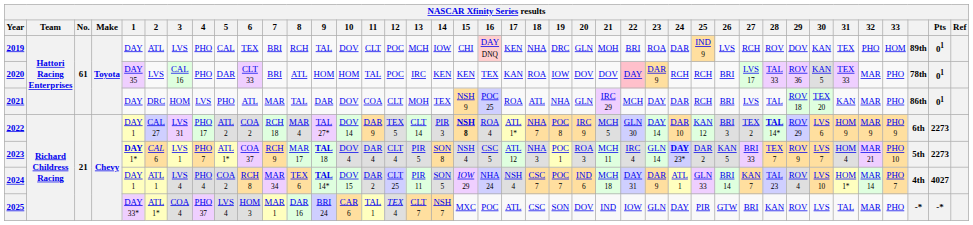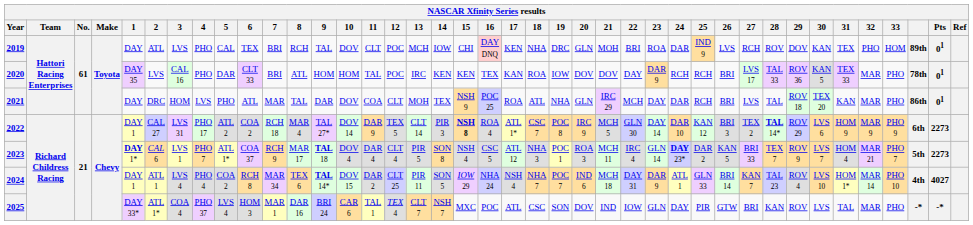 <table class="wikitable" style="text-align:center; font-size:75%">
 <tr>
 <th colspan=40><a href='#'>NASCAR Xfinity Series</a> results</th>
 </tr>
 <tr>
 <th>Year</th>
 <th>Team</th>
 <th>No.</th>
 <th>Make</th>
 <th>1</th>
 <th>2</th>
 <th>3</th>
 <th>4</th>
 <th>5</th>
 <th>6</th>
 <th>7</th>
 <th>8</th>
 <th>9</th>
 <th>10</th>
 <th>11</th>
 <th>12</th>
 <th>13</th>
 <th>14</th>
 <th>15</th>
 <th>16</th>
 <th>17</th>
 <th>18</th>
 <th>19</th>
 <th>20</th>
 <th>21</th>
 <th>22</th>
 <th>23</th>
 <th>24</th>
 <th>25</th>
 <th>26</th>
 <th>27</th>
 <th>28</th>
 <th>29</th>
 <th>30</th>
 <th>31</th>
 <th>32</th>
 <th>33</th>
 <th></th>
 <th>Pts</th>
 <th>Ref</th>
 </tr>
 <tr>
 <th><a href='#'>2019</a></th>
 <th rowspan=3><a href='#'>Hattori Racing Enterprises</a></th>
 <th rowspan=3>61</th>
 <th rowspan=3><a href='#'>Toyota</a></th>
 <td><a href='#'>DAY</a></td>
 <td><a href='#'>ATL</a></td>
 <td><a href='#'>LVS</a></td>
 <td><a href='#'>PHO</a></td>
 <td><a href='#'>CAL</a></td>
 <td><a href='#'>TEX</a></td>
 <td><a href='#'>BRI</a></td>
 <td><a href='#'>RCH</a></td>
 <td><a href='#'>TAL</a></td>
 <td><a href='#'>DOV</a></td>
 <td><a href='#'>CLT</a></td>
 <td><a href='#'>POC</a></td>
 <td><a href='#'>MCH</a></td>
 <td><a href='#'>IOW</a></td>
 <td><a href='#'>CHI</a></td>
 <td style="background:#FFCFCF;"><a href='#'>DAY</a><br><small>DNQ</small></td>
 <td><a href='#'>KEN</a></td>
 <td><a href='#'>NHA</a></td>
 <td><a href='#'>DRC</a></td>
 <td><a href='#'>GLN</a></td>
 <td><a href='#'>MOH</a></td>
 <td><a href='#'>BRI</a></td>
 <td><a href='#'>ROA</a></td>
 <td><a href='#'>DAR</a></td>
 <td style="background:#FFDF9F;"><a href='#'>IND</a><br><small>9</small></td>
 <td><a href='#'>LVS</a></td>
 <td><a href='#'>RCH</a></td>
 <td><a href='#'>ROV</a></td>
 <td><a href='#'>DOV</a></td>
 <td><a href='#'>KAN</a></td>
 <td><a href='#'>TEX</a></td>
 <td><a href='#'>PHO</a></td>
 <td><a href='#'>HOM</a></td>
 <th>89th</th>
 <th>0<sup>1</sup></th>
 <th></th>
 </tr>
 <tr>
 <th><a href='#'>2020</a></th>
 <td style="background:#EFCFFF;"><a href='#'>DAY</a><br><small>35</small></td>
 <td><a href='#'>LVS</a></td>
 <td style="background:#DFFFDF;"><a href='#'>CAL</a><br><small>16</small></td>
 <td><a href='#'>PHO</a></td>
 <td><a href='#'>DAR</a></td>
 <td style="background:#EFCFFF;"><a href='#'>CLT</a><br><small>33</small></td>
 <td><a href='#'>BRI</a></td>
 <td><a href='#'>ATL</a></td>
 <td><a href='#'>HOM</a></td>
 <td><a href='#'>HOM</a></td>
 <td><a href='#'>TAL</a></td>
 <td><a href='#'>POC</a></td>
 <td><a href='#'>IRC</a></td>
 <td><a href='#'>KEN</a></td>
 <td><a href='#'>KEN</a></td>
 <td><a href='#'>TEX</a></td>
 <td><a href='#'>KAN</a></td>
 <td><a href='#'>ROA</a></td>
 <td><a href='#'>IOW</a></td>
 <td><a href='#'>DOV</a></td>
 <td><a href='#'>DOV</a></td>
-<td style="background: pink;"><a href='#'>DAY</a></td>
+<td><a href='#'>DAY</a></td>
 <td style="background:#FFDF9F;"><a href='#'>DAR</a><br><small>9</small></td>
 <td><a href='#'>RCH</a></td>
 <td><a href='#'>RCH</a></td>
 <td><a href='#'>BRI</a></td>
 <td style="background:#DFFFDF;"><a href='#'>LVS</a><br><small>17</small></td>
 <td style="background:#EFCFFF;"><a href='#'>TAL</a><br><small>33</small></td>
 <td style="background:#EFCFFF;"><a href='#'>ROV</a><br><small>36</small></td>
 <td style="background:#DFDFDF;"><a href='#'>KAN</a><br><small>5</small></td>
 <td style="background:#EFCFFF;"><a href='#'>TEX</a><br><small>33</small></td>
 <td><a href='#'>MAR</a></td>
 <td><a href='#'>PHO</a></td>
 <th>78th</th>
 <th>0<sup>1</sup></th>
 <th></th>
 </tr>
 <tr>
 <th><a href='#'>2021</a></th>
 <td><a href='#'>DAY</a></td>
 <td><a href='#'>DRC</a></td>
 <td><a href='#'>HOM</a></td>
 <td><a href='#'>LVS</a></td>
 <td><a href='#'>PHO</a></td>
 <td><a href='#'>ATL</a></td>
 <td><a href='#'>MAR</a></td>
 <td><a href='#'>TAL</a></td>
 <td><a href='#'>DAR</a></td>
 <td><a href='#'>DOV</a></td>
 <td><a href='#'>COA</a></td>
 <td><a href='#'>CLT</a></td>
 <td><a href='#'>MOH</a></td>
 <td><a href='#'>TEX</a></td>
 <td style="background:#FFDF9F;"><a href='#'>NSH</a><br><small>9</small></td>
 <td style="background:#CFCFFF;"><a href='#'>POC</a><br><small>25</small></td>
 <td><a href='#'>ROA</a></td>
 <td><a href='#'>ATL</a></td>
 <td><a href='#'>NHA</a></td>
 <td><a href='#'>GLN</a></td>
 <td style="background:#EFCFFF;"><a href='#'>IRC</a><br><small>29</small></td>
 <td><a href='#'>MCH</a></td>
 <td><a href='#'>DAY</a></td>
 <td><a href='#'>DAR</a></td>
 <td><a href='#'>RCH</a></td>
 <td><a href='#'>BRI</a></td>
 <td><a href='#'>LVS</a></td>
 <td><a href='#'>TAL</a></td>
 <td style="background:#DFFFDF;"><a href='#'>ROV</a><br><small>18</small></td>
 <td style="background:#DFFFDF;"><a href='#'>TEX</a><br><small>20</small></td>
 <td><a href='#'>KAN</a></td>
 <td><a href='#'>MAR</a></td>
 <td><a href='#'>PHO</a></td>
 <th>86th</th>
 <th>0<sup>1</sup></th>
 <th></th>
 </tr>
 <tr>
 <th><a href='#'>2022</a></th>
 <th rowspan=4><a href='#'>Richard Childress Racing</a></th>
 <th rowspan=4>21</th>
 <th rowspan=4><a href='#'>Chevy</a></th>
 <td style="background:#FFFFBF;"><a href='#'>DAY</a><br><small>1</small></td>
 <td style="background:#CFCFFF;"><a href='#'>CAL</a><br><small>27</small></td>
 <td style="background:#EFCFFF;"><a href='#'>LVS</a><br><small>31</small></td>
 <td style="background:#DFFFDF;"><a href='#'>PHO</a><br><small>17</small></td>
 <td style="background:#DFDFDF;"><a href='#'>ATL</a><br><small>2</small></td>
 <td style="background:#DFDFDF;"><a href='#'>COA</a><br><small>2</small></td>
 <td style="background:#DFFFDF;"><a href='#'>RCH</a><br><small>18</small></td>
 <td style="background:#DFDFDF;"><a href='#'>MAR</a><br><small>4</small></td>
 <td style="background:#EFCFFF;"><a href='#'>TAL</a><br><small>27*</small></td>
 <td style="background:#DFFFDF;"><a href='#'>DOV</a><br><small>14</small></td>
 <td style="background:#FFDF9F;"><a href='#'>DAR</a><br><small>9</small></td>
 <td style="background:#DFDFDF;"><a href='#'>TEX</a><br><small>5</small></td>
 <td style="background:#DFFFDF;"><a href='#'>CLT</a><br><small>14</small></td>
 <td style="background:#DFDFDF;"><a href='#'>PIR</a><br><small>3</small></td>
 <td style="background:#FFDF9F;"><strong><a href='#'>NSH</a><br><small>8</small></strong></td>
 <td style="background:#DFDFDF;"><a href='#'>ROA</a><br><small>4</small></td>
 <td style="background:#FFFFBF;"><a href='#'>ATL</a><br><small>1*</small></td>
-<td style="background:#FFDF9F;"><a href='#'>NHA</a><br><small>7</small></td>
+<td style="background:#FFDF9F;"><a href='#'>CSC</a><br><small>7</small></td>
 <td style="background:#FFDF9F;"><a href='#'>POC</a><br><small>8</small></td>
 <td style="background:#FFDF9F;"><a href='#'>IRC</a><br><small>9</small></td>
 <td style="background:#DFDFDF;"><a href='#'>MCH</a><br><small>5</small></td>
 <td style="background:#CFCFFF;"><a href='#'>GLN</a><br><small>30</small></td>
 <td style="background:#DFFFDF;"><a href='#'>DAY</a><br><small>14</small></td>
 <td style="background:#FFDF9F;"><a href='#'>DAR</a><br><small>10</small></td>
 <td style="background:#DFFFDF;"><a href='#'>KAN</a><br><small>12</small></td>
 <td style="background:#DFDFDF;"><a href='#'>BRI</a><br><small>3</small></td>
 <td style="background:#DFDFDF;"><a href='#'>TEX</a><br><small>2</small></td>
 <td style="background:#DFFFDF;"><strong><a href='#'>TAL</a></strong><br><small>14*</small></td>
 <td style="background:#CFCFFF;"><a href='#'>ROV</a><br><small>29</small></td>
 <td style="background:#FFDF9F;"><a href='#'>LVS</a><br><small>6</small></td>
 <td style="background:#FFDF9F;"><a href='#'>HOM</a><br><small>9</small></td>
 <td style="background:#FFDF9F;"><a href='#'>MAR</a><br><small>9</small></td>
 <td style="background:#FFDF9F;"><a href='#'>PHO</a><br><small>9</small></td>
 <th>6th</th>
 <th>2273</th>
 <th></th>
 </tr>
 <tr>
 <th><a href='#'>2023</a></th>
 <td style="background:#FFFFBF;"><strong><a href='#'>DAY</a></strong><br><small>1*</small></td>
 <td style="background:#FFDF9F;"><em><a href='#'>CAL</a></em><br><small>6</small></td>
 <td style="background:#FFFFBF;"><a href='#'>LVS</a><br><small>1</small></td>
 <td style="background:#FFDF9F;"><a href='#'>PHO</a><br><small>7</small></td>
 <td style="background:#FFFFBF;"><a href='#'>ATL</a><br><small>1*</small></td>
 <td style="background:#EFCFFF;"><a href='#'>COA</a><br><small>37</small></td>
 <td style="background:#FFDF9F;"><a href='#'>RCH</a><br><small>9</small></td>
 <td style="background:#DFFFDF;"><a href='#'>MAR</a><br><small>17</small></td>
 <td style="background:#DFFFDF;"><strong><a href='#'>TAL</a></strong><br><small>18</small></td>
 <td style="background:#DFDFDF;"><a href='#'>DOV</a><br><small>4</small></td>
 <td style="background:#DFDFDF;"><a href='#'>DAR</a><br><small>4</small></td>
 <td style="background:#DFDFDF;"><a href='#'>CLT</a><br><small>4</small></td>
 <td style="background:#DFDFDF;"><a href='#'>PIR</a><br><small>5</small></td>
 <td style="background:#FFDF9F;"><a href='#'>SON</a><br><small>8</small></td>
 <td style="background:#DFDFDF;"><a href='#'>NSH</a><br><small>4</small></td>
 <td style="background:#DFDFDF;"><a href='#'>CSC</a><br><small>5</small></td>
 <td style="background:#DFFFDF;"><a href='#'>ATL</a><br><small>12</small></td>
 <td style="background:#DFDFDF;"><a href='#'>NHA</a><br><small>3</small></td>
 <td style="background:#FFFFBF;"><a href='#'>POC</a><br><small>1</small></td>
 <td style="background:#DFDFDF;"><a href='#'>ROA</a><br><small>3</small></td>
 <td style="background:#DFFFDF;"><a href='#'>MCH</a><br><small>11</small></td>
 <td style="background:#DFDFDF;"><a href='#'>IRC</a><br><small>4</small></td>
 <td style="background:#DFFFDF;"><a href='#'>GLN</a><br><small>14</small></td>
 <td style="background:#CFCFFF;"><strong><a href='#'>DAY</a></strong><br><small>23*</small></td>
 <td style="background:#DFDFDF;"><a href='#'>DAR</a><br><small>2</small></td>
 <td style="background:#DFDFDF;"><a href='#'>KAN</a><br><small>5</small></td>
 <td style="background:#EFCFFF;"><a href='#'>BRI</a><br><small>33</small></td>
 <td style="background:#FFDF9F;"><a href='#'>TEX</a><br><small>7</small></td>
 <td style="background:#FFDF9F;"><a href='#'>ROV</a><br><small>9</small></td>
 <td style="background:#FFDF9F;"><a href='#'>LVS</a><br><small>7</small></td>
 <td style="background:#DFDFDF;"><a href='#'>HOM</a><br><small>4</small></td>
 <td style="background:#EFCFFF;"><a href='#'>MAR</a><br><small>21</small></td>
-<td style="background:#FFDF9F;"><a href='#'>PHO</a><br><small>10</small></td>
+<td style="background:#FFDF9F;"><a href='#'>PHO</a><br><small>7</small></td>
 <th>5th</th>
 <th>2273</th>
 <th></th>
 </tr>
 <tr>
 <th><a href='#'>2024</a></th>
 <td style="background:#FFFFBF;"><a href='#'>DAY</a><br><small>1</small></td>
 <td style="background:#FFFFBF;"><a href='#'>ATL</a><br><small>1</small></td>
 <td style="background:#DFDFDF;"><a href='#'>LVS</a><br><small>4</small></td>
 <td style="background:#DFDFDF;"><a href='#'>PHO</a><br><small>4</small></td>
 <td style="background:#DFDFDF;"><a href='#'>COA</a><br><small>2</small></td>
 <td style="background:#FFDF9F;"><a href='#'>RCH</a><br><small>8</small></td>
 <td style="background:#EFCFFF;"><a href='#'>MAR</a><br><small>34</small></td>
 <td style="background:#FFDF9F;"><a href='#'>TEX</a><br><small>6</small></td>
 <td style="background:#DFFFDF;"><strong><a href='#'>TAL</a></strong><br><small>14*</small></td>
 <td style="background:#DFFFDF;"><a href='#'>DOV</a><br><small>15</small></td>
 <td style="background:#DFDFDF;"><a href='#'>DAR</a><br><small>2</small></td>
 <td style="background:#CFCFFF;"><a href='#'>CLT</a><br><small>25</small></td>
 <td style="background:#DFFFDF;"><a href='#'>PIR</a><br><small>11</small></td>
 <td style="background:#DFDFDF;"><a href='#'>SON</a><br><small>5</small></td>
 <td style="background:#EFCFFF;"><em><a href='#'>IOW</a></em><br><small>29</small></td>
 <td style="background:#CFCFFF;"><a href='#'>NHA</a><br><small>24</small></td>
 <td style="background:#DFDFDF;"><a href='#'>NSH</a><br><small>4</small></td>
-<td style="background:#FFDF9F;"><a href='#'>CSC</a><br><small>7</small></td>
+<td style="background:#FFDF9F;"><a href='#'>NHA</a><br><small>7</small></td>
 <td style="background:#FFDF9F;"><a href='#'>POC</a><br><small>7</small></td>
 <td style="background:#FFDF9F;"><a href='#'>IND</a><br><small>6</small></td>
 <td style="background:#DFFFDF;"><a href='#'>MCH</a><br><small>18</small></td>
 <td style="background:#CFCFFF;"><a href='#'>DAY</a><br><small>31</small></td>
 <td style="background:#FFDF9F;"><a href='#'>DAR</a><br><small>9</small></td>
 <td style="background:#FFFFBF;"><a href='#'>ATL</a><br><small>1</small></td>
 <td style="background:#EFCFFF;"><a href='#'>GLN</a><br><small>33</small></td>
 <td style="background:#DFFFDF;"><a href='#'>BRI</a><br><small>14</small></td>
 <td style="background:#FFDF9F;"><a href='#'>KAN</a><br><small>7</small></td>
 <td style="background:#CFCFFF;"><a href='#'>TAL</a><br><small>23</small></td>
 <td style="background:#DFDFDF;"><a href='#'>ROV</a><br><small>4</small></td>
 <td style="background:#FFDF9F;"><a href='#'>LVS</a><br><small>10</small></td>
 <td style="background:#FFFFBF;"><a href='#'>HOM</a><br><small>1*</small></td>
 <td style="background:#DFFFDF;"><a href='#'>MAR</a><br><small>14</small></td>
-<td style="background:#FFDF9F;"><a href='#'>PHO</a><br><small>7</small></td>
+<td style="background:#FFDF9F;"><a href='#'>PHO</a><br><small>10</small></td>
 <th>4th</th>
 <th>4027</th>
 <th></th>
 </tr>
 <tr>
 <th><a href='#'>2025</a></th>
 <td style="background:#EFCFFF;"><a href='#'>DAY</a><br><small>33*</small></td>
 <td style="background:#FFFFBF;"><a href='#'>ATL</a><br><small>1*</small></td>
 <td style="background:#DFDFDF;"><a href='#'>COA</a><br><small>4</small></td>
 <td style="background:#EFCFFF;"><a href='#'>PHO</a><br><small>37</small></td>
 <td style="background:#DFDFDF;"><a href='#'>LVS</a><br><small>4</small></td>
 <td style="background:#DFDFDF;"><a href='#'>HOM</a><br><small>3</small></td>
 <td style="background:#FFFFBF;"><a href='#'>MAR</a><br><small>1</small></td>
 <td style="background:#DFFFDF;"><a href='#'>DAR</a><br><small>16</small></td>
 <td style="background:#CFCFFF;"><a href='#'>BRI</a><br><small>24</small></td>
 <td style="background:#FFDF9F;"><a href='#'>CAR</a><br><small>6</small></td>
 <td style="background:#FFFFBF;"><a href='#'>TAL</a><br><small>1</small></td>
 <td style="background:#DFDFDF;"><em><a href='#'>TEX</a></em><br><small>4</small></td>
 <td style="background:#FFDF9F;"><a href='#'>CLT</a><br><small>7</small></td>
 <td style="background:#FFDF9F;"><a href='#'>NSH</a><br><small>7</small></td>
 <td><a href='#'>MXC</a></td>
 <td><a href='#'>POC</a></td>
 <td><a href='#'>ATL</a></td>
 <td><a href='#'>CSC</a></td>
 <td><a href='#'>SON</a></td>
 <td><a href='#'>DOV</a></td>
 <td><a href='#'>IND</a></td>
 <td><a href='#'>IOW</a></td>
 <td><a href='#'>GLN</a></td>
 <td><a href='#'>DAY</a></td>
 <td><a href='#'>PIR</a></td>
 <td><a href='#'>GTW</a></td>
 <td><a href='#'>BRI</a></td>
 <td><a href='#'>KAN</a></td>
 <td><a href='#'>ROV</a></td>
 <td><a href='#'>LVS</a></td>
 <td><a href='#'>TAL</a></td>
 <td><a href='#'>MAR</a></td>
 <td><a href='#'>PHO</a></td>
 <th>-*</th>
 <th>-*</th>
 <th></th>
 </tr>
 </table>
